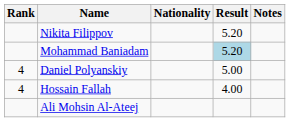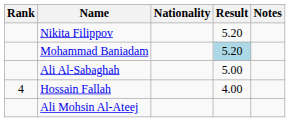 <table class="wikitable sortable" style="text-align:center">
 <tr>
 <th>Rank</th>
 <th>Name</th>
 <th>Nationality</th>
 <th>Result</th>
 <th>Notes</th>
 </tr>
 <tr>
 <td></td>
 <td align=left><a href='#'>Nikita Filippov</a></td>
 <td align=left></td>
 <td>5.20</td>
 <td></td>
 </tr>
 <tr>
 <td></td>
 <td align=left><a href='#'>Mohammad Baniadam</a></td>
 <td align=left></td>
 <td style="background: lightblue;">5.20</td>
 <td></td>
 </tr>
 <tr>
-<td>4</td>
-<td align=left><a href='#'>Daniel Polyanskiy</a></td>
+<td></td>
+<td align=left><a href='#'>Ali Al-Sabaghah</a></td>
 <td align=left></td>
 <td>5.00</td>
 <td></td>
 </tr>
 <tr>
 <td>4</td>
 <td align=left><a href='#'>Hossain Fallah</a></td>
 <td align=left></td>
 <td>4.00</td>
 <td></td>
 </tr>
 <tr>
 <td></td>
 <td align=left><a href='#'>Ali Mohsin Al-Ateej</a></td>
 <td align=left></td>
 <td></td>
 <td></td>
 </tr>
 </table>
